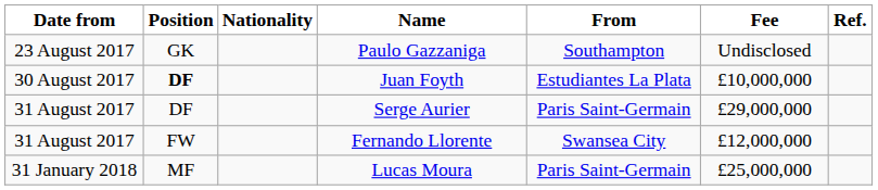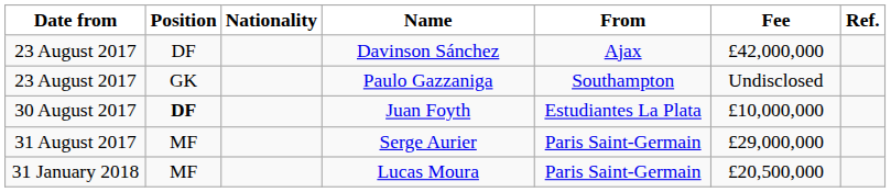 <table class="wikitable" style="text-align:center">
 <tr>
 <th style="background:#FFFFFF; color:#000000; width:110px;">Date from</th>
 <th style="background:#FFFFFF; color:#000000; width:50px;">Position</th>
 <th style="background:#FFFFFF; color:#000000; width:50px;">Nationality</th>
 <th style="background:#FFFFFF; color:#000000; width:170px;">Name</th>
 <th style="background:#FFFFFF; color:#000000; width:140px;">From</th>
 <th style="background:#FFFFFF; color:#000000; width:100px;">Fee</th>
 <th style="background:#FFFFFF; color:#000000; width:30px;">Ref.</th>
+</tr>
+<tr>
+<td>23 August 2017</td>
+<td>DF</td>
+<td></td>
+<td><a href='#'>Davinson Sánchez</a></td>
+<td><a href='#'>Ajax</a></td>
+<td>£42,000,000</td>
+<td></td>
 </tr>
 <tr>
 <td>23 August 2017</td>
 <td>GK</td>
 <td></td>
 <td><a href='#'>Paulo Gazzaniga</a></td>
 <td><a href='#'>Southampton</a></td>
 <td>Undisclosed</td>
 <td></td>
 </tr>
 <tr>
 <td>30 August 2017</td>
 <td><strong>DF</strong></td>
 <td></td>
 <td><a href='#'>Juan Foyth</a></td>
 <td><a href='#'>Estudiantes La Plata</a></td>
 <td>£10,000,000</td>
 <td></td>
 </tr>
 <tr>
 <td>31 August 2017</td>
-<td>DF</td>
+<td>MF</td>
 <td></td>
 <td><a href='#'>Serge Aurier</a></td>
 <td><a href='#'>Paris Saint-Germain</a></td>
 <td>£29,000,000</td>
-<td></td>
-</tr>
-<tr>
-<td>31 August 2017</td>
-<td>FW</td>
-<td></td>
-<td><a href='#'>Fernando Llorente</a></td>
-<td><a href='#'>Swansea City</a></td>
-<td>£12,000,000</td>
 <td></td>
 </tr>
 <tr>
 <td>31 January 2018</td>
 <td>MF</td>
 <td></td>
 <td><a href='#'>Lucas Moura</a></td>
 <td><a href='#'>Paris Saint-Germain</a></td>
-<td>£25,000,000</td>
+<td>£20,500,000</td>
 <td></td>
 </tr>
 </table>
